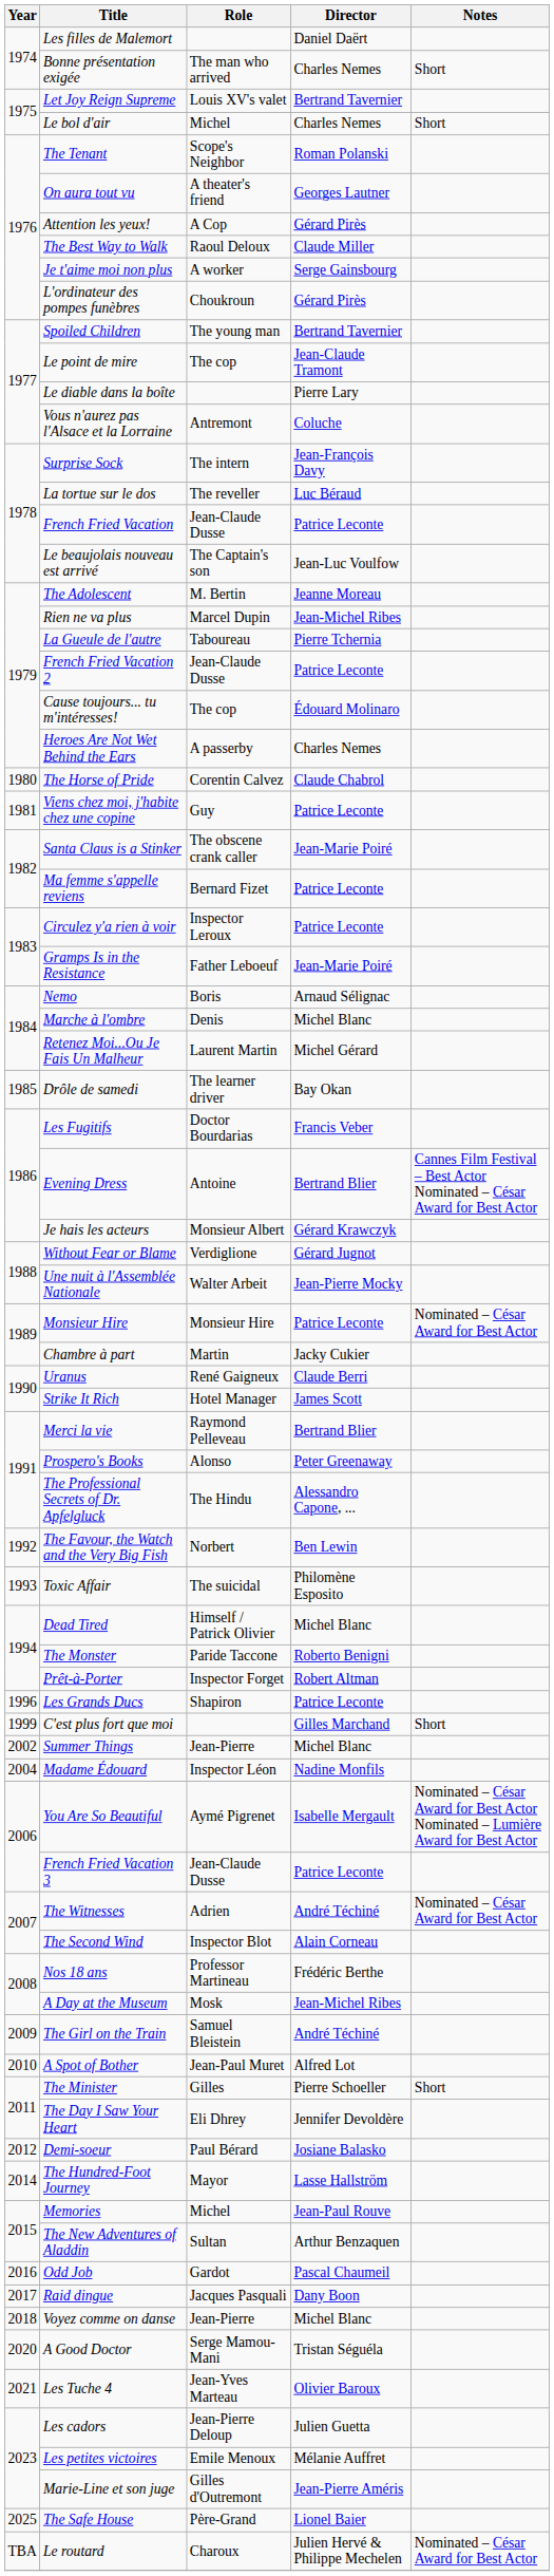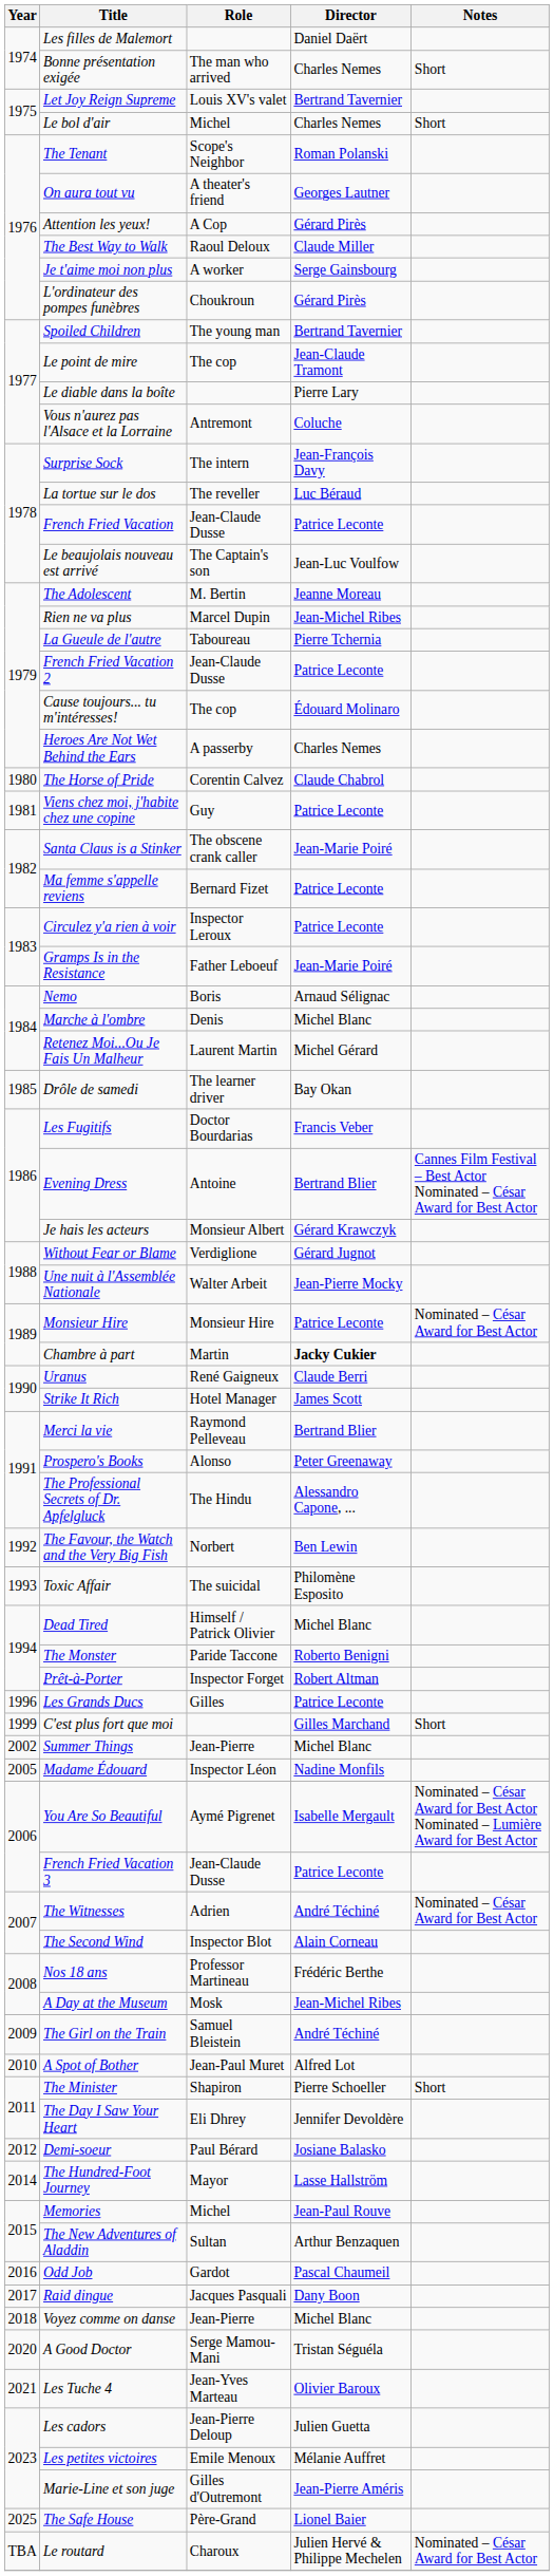 <table class="wikitable sortable">
 <tr>
 <th>Year</th>
 <th>Title</th>
 <th>Role</th>
 <th>Director</th>
 <th class="unsortable">Notes</th>
 </tr>
 <tr>
 <td rowspan=2>1974</td>
 <td><em>Les filles de Malemort</em></td>
 <td></td>
 <td>Daniel Daërt</td>
 <td></td>
 </tr>
 <tr>
 <td><em>Bonne présentation exigée</em></td>
 <td>The man who arrived</td>
 <td>Charles Nemes</td>
 <td>Short</td>
 </tr>
 <tr>
 <td rowspan=2>1975</td>
 <td><em><a href='#'>Let Joy Reign Supreme</a></em></td>
 <td>Louis XV's valet</td>
 <td><a href='#'>Bertrand Tavernier</a></td>
 <td></td>
 </tr>
 <tr>
 <td><em>Le bol d'air</em></td>
 <td>Michel</td>
 <td>Charles Nemes</td>
 <td>Short</td>
 </tr>
 <tr>
 <td rowspan=6>1976</td>
 <td><em><a href='#'>The Tenant</a></em></td>
 <td>Scope's Neighbor</td>
 <td><a href='#'>Roman Polanski</a></td>
 <td></td>
 </tr>
 <tr>
 <td><em><a href='#'>On aura tout vu</a></em></td>
 <td>A theater's friend</td>
 <td><a href='#'>Georges Lautner</a></td>
 <td></td>
 </tr>
 <tr>
 <td><em>Attention les yeux!</em></td>
 <td>A Cop</td>
 <td><a href='#'>Gérard Pirès</a></td>
 <td></td>
 </tr>
 <tr>
 <td><em><a href='#'>The Best Way to Walk</a></em></td>
 <td>Raoul Deloux</td>
 <td><a href='#'>Claude Miller</a></td>
 <td></td>
 </tr>
 <tr>
 <td><em><a href='#'>Je t'aime moi non plus</a></em></td>
 <td>A worker</td>
 <td><a href='#'>Serge Gainsbourg</a></td>
 <td></td>
 </tr>
 <tr>
 <td><em>L'ordinateur des pompes funèbres</em></td>
 <td>Choukroun</td>
 <td><a href='#'>Gérard Pirès</a></td>
 <td></td>
 </tr>
 <tr>
 <td rowspan=4>1977</td>
 <td><em><a href='#'>Spoiled Children</a></em></td>
 <td>The young man</td>
 <td><a href='#'>Bertrand Tavernier</a></td>
 <td></td>
 </tr>
 <tr>
 <td><em>Le point de mire</em></td>
 <td>The cop</td>
 <td><a href='#'>Jean-Claude Tramont</a></td>
 <td></td>
 </tr>
 <tr>
 <td><em>Le diable dans la boîte</em></td>
 <td></td>
 <td>Pierre Lary</td>
 <td></td>
 </tr>
 <tr>
 <td><em>Vous n'aurez pas l'Alsace et la Lorraine</em></td>
 <td>Antremont</td>
 <td><a href='#'>Coluche</a></td>
 <td></td>
 </tr>
 <tr>
 <td rowspan=4>1978</td>
 <td><em><a href='#'>Surprise Sock</a></em></td>
 <td>The intern</td>
 <td><a href='#'>Jean-François Davy</a></td>
 <td></td>
 </tr>
 <tr>
 <td><em>La tortue sur le dos</em></td>
 <td>The reveller</td>
 <td><a href='#'>Luc Béraud</a></td>
 <td></td>
 </tr>
 <tr>
 <td><em><a href='#'>French Fried Vacation</a></em></td>
 <td>Jean-Claude Dusse</td>
 <td><a href='#'>Patrice Leconte</a></td>
 <td></td>
 </tr>
 <tr>
 <td><em>Le beaujolais nouveau est arrivé</em></td>
 <td>The Captain's son</td>
 <td>Jean-Luc Voulfow</td>
 <td></td>
 </tr>
 <tr>
 <td rowspan=6>1979</td>
 <td><em><a href='#'>The Adolescent</a></em></td>
 <td>M. Bertin</td>
 <td><a href='#'>Jeanne Moreau</a></td>
 <td></td>
 </tr>
 <tr>
 <td><em>Rien ne va plus</em></td>
 <td>Marcel Dupin</td>
 <td><a href='#'>Jean-Michel Ribes</a></td>
 <td></td>
 </tr>
 <tr>
 <td><em><a href='#'>La Gueule de l'autre</a></em></td>
 <td>Taboureau</td>
 <td><a href='#'>Pierre Tchernia</a></td>
 <td></td>
 </tr>
 <tr>
 <td><em><a href='#'>French Fried Vacation 2</a></em></td>
 <td>Jean-Claude Dusse</td>
 <td><a href='#'>Patrice Leconte</a></td>
 <td></td>
 </tr>
 <tr>
 <td><em>Cause toujours... tu m'intéresses!</em></td>
 <td>The cop</td>
 <td><a href='#'>Édouard Molinaro</a></td>
 <td></td>
 </tr>
 <tr>
 <td><em><a href='#'>Heroes Are Not Wet Behind the Ears</a></em></td>
 <td>A passerby</td>
 <td>Charles Nemes</td>
 <td></td>
 </tr>
 <tr>
 <td>1980</td>
 <td><em><a href='#'>The Horse of Pride</a></em></td>
 <td>Corentin Calvez</td>
 <td><a href='#'>Claude Chabrol</a></td>
 <td></td>
 </tr>
 <tr>
 <td>1981</td>
 <td><em><a href='#'>Viens chez moi, j'habite chez une copine</a></em></td>
 <td>Guy</td>
 <td><a href='#'>Patrice Leconte</a></td>
 <td></td>
 </tr>
 <tr>
 <td rowspan=2>1982</td>
 <td><em><a href='#'>Santa Claus is a Stinker</a></em></td>
 <td>The obscene crank caller</td>
 <td><a href='#'>Jean-Marie Poiré</a></td>
 <td></td>
 </tr>
 <tr>
 <td><em><a href='#'>Ma femme s'appelle reviens</a></em></td>
 <td>Bernard Fizet</td>
 <td><a href='#'>Patrice Leconte</a></td>
 <td></td>
 </tr>
 <tr>
 <td rowspan=2>1983</td>
 <td><em><a href='#'>Circulez y'a rien à voir</a></em></td>
 <td>Inspector Leroux</td>
 <td><a href='#'>Patrice Leconte</a></td>
 <td></td>
 </tr>
 <tr>
 <td><em><a href='#'>Gramps Is in the Resistance</a></em></td>
 <td>Father Leboeuf</td>
 <td><a href='#'>Jean-Marie Poiré</a></td>
 <td></td>
 </tr>
 <tr>
 <td rowspan=3>1984</td>
 <td><em><a href='#'>Nemo</a></em></td>
 <td>Boris</td>
 <td>Arnaud Sélignac</td>
 <td></td>
 </tr>
 <tr>
 <td><em><a href='#'>Marche à l'ombre</a></em></td>
 <td>Denis</td>
 <td>Michel Blanc</td>
 <td></td>
 </tr>
 <tr>
 <td><em><a href='#'>Retenez Moi...Ou Je Fais Un Malheur</a></em></td>
 <td>Laurent Martin</td>
 <td>Michel Gérard</td>
 <td></td>
 </tr>
 <tr>
 <td>1985</td>
 <td><em>Drôle de samedi</em></td>
 <td>The learner driver</td>
 <td>Bay Okan</td>
 <td></td>
 </tr>
 <tr>
 <td rowspan=3>1986</td>
 <td><em><a href='#'>Les Fugitifs</a></em></td>
 <td>Doctor Bourdarias</td>
 <td><a href='#'>Francis Veber</a></td>
 <td></td>
 </tr>
 <tr>
 <td><em><a href='#'>Evening Dress</a></em></td>
 <td>Antoine</td>
 <td><a href='#'>Bertrand Blier</a></td>
 <td><a href='#'>Cannes Film Festival – Best Actor</a><br>Nominated – <a href='#'>César Award for Best Actor</a></td>
 </tr>
 <tr>
 <td><em>Je hais les acteurs</em></td>
 <td>Monsieur Albert</td>
 <td><a href='#'>Gérard Krawczyk</a></td>
 <td></td>
 </tr>
 <tr>
 <td rowspan=2>1988</td>
 <td><em><a href='#'>Without Fear or Blame</a></em></td>
 <td>Verdiglione</td>
 <td><a href='#'>Gérard Jugnot</a></td>
 <td></td>
 </tr>
 <tr>
 <td><em><a href='#'>Une nuit à l'Assemblée Nationale</a></em></td>
 <td>Walter Arbeit</td>
 <td><a href='#'>Jean-Pierre Mocky</a></td>
 <td></td>
 </tr>
 <tr>
 <td rowspan=2>1989</td>
 <td><em><a href='#'>Monsieur Hire</a></em></td>
 <td>Monsieur Hire</td>
 <td><a href='#'>Patrice Leconte</a></td>
 <td>Nominated – <a href='#'>César Award for Best Actor</a></td>
 </tr>
 <tr>
 <td><em>Chambre à part</em></td>
 <td>Martin</td>
-<td>Jacky Cukier</td>
+<td><strong>Jacky Cukier</strong></td>
 <td></td>
 </tr>
 <tr>
 <td rowspan=2>1990</td>
 <td><em><a href='#'>Uranus</a></em></td>
 <td>René Gaigneux</td>
 <td><a href='#'>Claude Berri</a></td>
 <td></td>
 </tr>
 <tr>
 <td><em><a href='#'>Strike It Rich</a></em></td>
 <td>Hotel Manager</td>
 <td><a href='#'>James Scott</a></td>
 <td></td>
 </tr>
 <tr>
 <td rowspan=3>1991</td>
 <td><em><a href='#'>Merci la vie</a></em></td>
 <td>Raymond Pelleveau</td>
 <td><a href='#'>Bertrand Blier</a></td>
 <td></td>
 </tr>
 <tr>
 <td><em><a href='#'>Prospero's Books</a></em></td>
 <td>Alonso</td>
 <td><a href='#'>Peter Greenaway</a></td>
 <td></td>
 </tr>
 <tr>
 <td><em><a href='#'>The Professional Secrets of Dr. Apfelgluck</a></em></td>
 <td>The Hindu</td>
 <td><a href='#'>Alessandro Capone</a>, ...</td>
 <td></td>
 </tr>
 <tr>
 <td>1992</td>
 <td><em><a href='#'>The Favour, the Watch and the Very Big Fish</a></em></td>
 <td>Norbert</td>
 <td><a href='#'>Ben Lewin</a></td>
 <td></td>
 </tr>
 <tr>
 <td>1993</td>
 <td><em>Toxic Affair</em></td>
 <td>The suicidal</td>
 <td>Philomène Esposito</td>
 <td></td>
 </tr>
 <tr>
 <td rowspan=3>1994</td>
 <td><em><a href='#'>Dead Tired</a></em></td>
 <td>Himself / Patrick Olivier</td>
 <td>Michel Blanc</td>
 <td></td>
 </tr>
 <tr>
 <td><em><a href='#'>The Monster</a></em></td>
 <td>Paride Taccone</td>
 <td><a href='#'>Roberto Benigni</a></td>
 <td></td>
 </tr>
 <tr>
 <td><em><a href='#'>Prêt-à-Porter</a></em></td>
 <td>Inspector Forget</td>
 <td><a href='#'>Robert Altman</a></td>
 <td></td>
 </tr>
 <tr>
 <td>1996</td>
 <td><em><a href='#'>Les Grands Ducs</a></em></td>
-<td>Shapiron</td>
+<td>Gilles</td>
 <td><a href='#'>Patrice Leconte</a></td>
 <td></td>
 </tr>
 <tr>
 <td>1999</td>
 <td><em>C'est plus fort que moi</em></td>
 <td></td>
 <td><a href='#'>Gilles Marchand</a></td>
 <td>Short</td>
 </tr>
 <tr>
 <td>2002</td>
 <td><em><a href='#'>Summer Things</a></em></td>
 <td>Jean-Pierre</td>
 <td>Michel Blanc</td>
 <td></td>
 </tr>
 <tr>
-<td>2004</td>
+<td>2005</td>
 <td><em><a href='#'>Madame Édouard</a></em></td>
 <td>Inspector Léon</td>
 <td><a href='#'>Nadine Monfils</a></td>
 <td></td>
 </tr>
 <tr>
 <td rowspan=2>2006</td>
 <td><em><a href='#'>You Are So Beautiful</a></em></td>
 <td>Aymé Pigrenet</td>
 <td><a href='#'>Isabelle Mergault</a></td>
 <td>Nominated – <a href='#'>César Award for Best Actor</a><br>Nominated – <a href='#'>Lumière Award for Best Actor</a></td>
 </tr>
 <tr>
 <td><em><a href='#'>French Fried Vacation 3</a></em></td>
 <td>Jean-Claude Dusse</td>
 <td><a href='#'>Patrice Leconte</a></td>
 <td></td>
 </tr>
 <tr>
 <td rowspan=2>2007</td>
 <td><em><a href='#'>The Witnesses</a></em></td>
 <td>Adrien</td>
 <td><a href='#'>André Téchiné</a></td>
 <td>Nominated – <a href='#'>César Award for Best Actor</a></td>
 </tr>
 <tr>
 <td><em><a href='#'>The Second Wind</a></em></td>
 <td>Inspector Blot</td>
 <td><a href='#'>Alain Corneau</a></td>
 <td></td>
 </tr>
 <tr>
 <td rowspan=2>2008</td>
 <td><em><a href='#'>Nos 18 ans</a></em></td>
 <td>Professor Martineau</td>
 <td>Frédéric Berthe</td>
 <td></td>
 </tr>
 <tr>
 <td><em><a href='#'>A Day at the Museum</a></em></td>
 <td>Mosk</td>
 <td><a href='#'>Jean-Michel Ribes</a></td>
 <td></td>
 </tr>
 <tr>
 <td>2009</td>
 <td><em><a href='#'>The Girl on the Train</a></em></td>
 <td>Samuel Bleistein</td>
 <td><a href='#'>André Téchiné</a></td>
 <td></td>
 </tr>
 <tr>
 <td>2010</td>
 <td><em><a href='#'>A Spot of Bother</a></em></td>
 <td>Jean-Paul Muret</td>
 <td>Alfred Lot</td>
 <td></td>
 </tr>
 <tr>
 <td rowspan=2>2011</td>
 <td><em><a href='#'>The Minister</a></em></td>
-<td>Gilles</td>
+<td>Shapiron</td>
 <td>Pierre Schoeller</td>
 <td>Short</td>
 </tr>
 <tr>
 <td><em><a href='#'>The Day I Saw Your Heart</a></em></td>
 <td>Eli Dhrey</td>
 <td>Jennifer Devoldère</td>
 <td></td>
 </tr>
 <tr>
 <td>2012</td>
 <td><em><a href='#'>Demi-soeur</a></em></td>
 <td>Paul Bérard</td>
 <td><a href='#'>Josiane Balasko</a></td>
 <td></td>
 </tr>
 <tr>
 <td>2014</td>
 <td><em><a href='#'>The Hundred-Foot Journey</a></em></td>
 <td>Mayor</td>
 <td><a href='#'>Lasse Hallström</a></td>
 <td></td>
 </tr>
 <tr>
 <td rowspan=2>2015</td>
 <td><em><a href='#'>Memories</a></em></td>
 <td>Michel</td>
 <td><a href='#'>Jean-Paul Rouve</a></td>
 <td></td>
 </tr>
 <tr>
 <td><em><a href='#'>The New Adventures of Aladdin</a></em></td>
 <td>Sultan</td>
 <td>Arthur Benzaquen</td>
 <td></td>
 </tr>
 <tr>
 <td>2016</td>
 <td><em><a href='#'>Odd Job</a></em></td>
 <td>Gardot</td>
 <td><a href='#'>Pascal Chaumeil</a></td>
 <td></td>
 </tr>
 <tr>
 <td>2017</td>
 <td><em><a href='#'>Raid dingue</a></em></td>
 <td>Jacques Pasquali</td>
 <td><a href='#'>Dany Boon</a></td>
 <td></td>
 </tr>
 <tr>
 <td>2018</td>
 <td><em>Voyez comme on danse</em></td>
 <td>Jean-Pierre</td>
 <td>Michel Blanc</td>
 <td></td>
 </tr>
 <tr>
 <td>2020</td>
 <td><em>A Good Doctor</em></td>
 <td>Serge Mamou-Mani</td>
 <td>Tristan Séguéla</td>
 <td></td>
 </tr>
 <tr>
 <td>2021</td>
 <td><em>Les Tuche 4</em></td>
 <td>Jean-Yves Marteau</td>
 <td><a href='#'>Olivier Baroux</a></td>
 <td></td>
 </tr>
 <tr>
 <td rowspan=3>2023</td>
 <td><em>Les cadors</em></td>
 <td>Jean-Pierre Deloup</td>
 <td>Julien Guetta</td>
 <td></td>
 </tr>
 <tr>
 <td><em><a href='#'>Les petites victoires</a></em></td>
 <td>Emile Menoux</td>
 <td>Mélanie Auffret</td>
 <td></td>
 </tr>
 <tr>
 <td><em>Marie-Line et son juge</em></td>
 <td>Gilles d'Outremont</td>
 <td><a href='#'>Jean-Pierre Améris</a></td>
 <td></td>
 </tr>
 <tr>
 <td>2025</td>
 <td><em><a href='#'>The Safe House</a></em></td>
 <td>Père-Grand</td>
 <td><a href='#'>Lionel Baier</a></td>
 <td></td>
 </tr>
 <tr>
 <td>TBA</td>
 <td><em>Le routard</em></td>
 <td>Charoux</td>
 <td>Julien Hervé & Philippe Mechelen</td>
 <td>Nominated – <a href='#'>César Award for Best Actor</a></td>
 </tr>
 <tr>
 </tr>
 </table>
